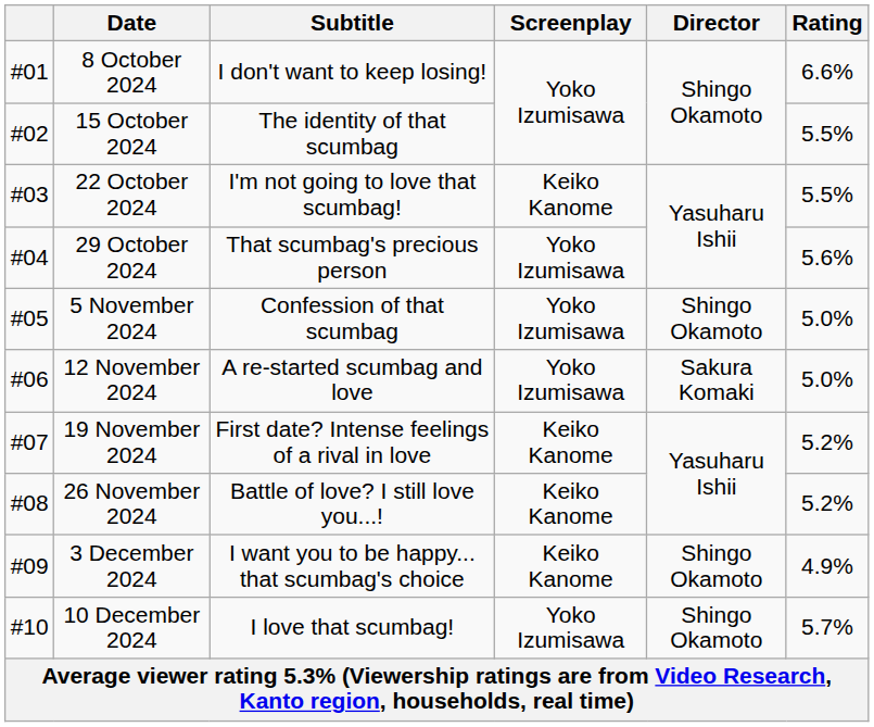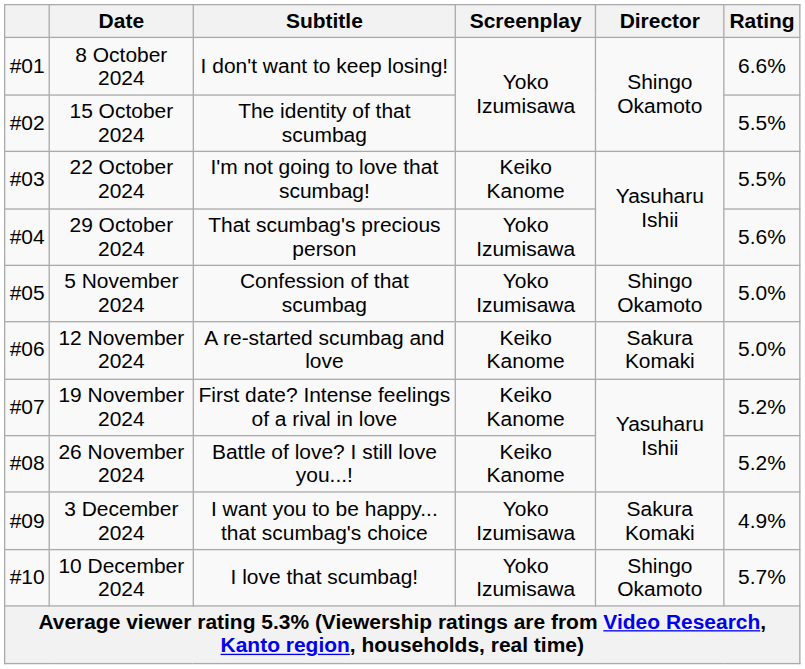 <table class="wikitable" style="text-align:center;">
 <tr>
 <th></th>
 <th>Date</th>
 <th>Subtitle</th>
 <th>Screenplay</th>
 <th>Director</th>
 <th>Rating</th>
 </tr>
 <tr>
 <td>#01</td>
 <td>8 October 2024</td>
 <td>I don't want to keep losing!</td>
 <td rowspan="2">Yoko Izumisawa</td>
 <td rowspan="2">Shingo Okamoto</td>
 <td>6.6%</td>
 </tr>
 <tr>
 <td>#02</td>
 <td>15 October 2024</td>
 <td>The identity of that scumbag</td>
 <td>5.5%</td>
 </tr>
 <tr>
 <td>#03</td>
 <td>22 October 2024</td>
 <td>I'm not going to love that scumbag!</td>
 <td>Keiko Kanome</td>
 <td rowspan="2">Yasuharu Ishii</td>
 <td>5.5%</td>
 </tr>
 <tr>
 <td>#04</td>
 <td>29 October 2024</td>
 <td>That scumbag's precious person</td>
 <td>Yoko Izumisawa</td>
 <td>5.6%</td>
 </tr>
 <tr>
 <td>#05</td>
 <td>5 November 2024</td>
 <td>Confession of that scumbag</td>
 <td>Yoko Izumisawa</td>
 <td>Shingo Okamoto</td>
 <td>5.0%</td>
 </tr>
 <tr>
 <td>#06</td>
 <td>12 November 2024</td>
 <td>A re-started scumbag and love</td>
-<td>Yoko Izumisawa</td>
+<td>Keiko Kanome</td>
 <td>Sakura Komaki</td>
 <td>5.0%</td>
 </tr>
 <tr>
 <td>#07</td>
 <td>19 November 2024</td>
 <td>First date? Intense feelings of a rival in love</td>
 <td>Keiko Kanome</td>
 <td rowspan="2">Yasuharu Ishii</td>
 <td>5.2%</td>
 </tr>
 <tr>
 <td>#08</td>
 <td>26 November 2024</td>
 <td>Battle of love? I still love you...!</td>
 <td>Keiko Kanome</td>
 <td>5.2%</td>
 </tr>
 <tr>
 <td>#09</td>
 <td>3 December 2024</td>
 <td>I want you to be happy... that scumbag's choice</td>
-<td>Keiko Kanome</td>
-<td>Shingo Okamoto</td>
+<td>Yoko Izumisawa</td>
+<td>Sakura Komaki</td>
 <td>4.9%</td>
 </tr>
 <tr>
 <td>#10</td>
 <td>10 December 2024</td>
 <td>I love that scumbag!</td>
 <td>Yoko Izumisawa</td>
 <td>Shingo Okamoto</td>
 <td>5.7%</td>
 </tr>
 <tr>
 <th colspan="6">Average viewer rating 5.3% (Viewership ratings are from <a href='#'>Video Research</a>, <a href='#'>Kanto region</a>, households, real time)</th>
 </tr>
 </table>
